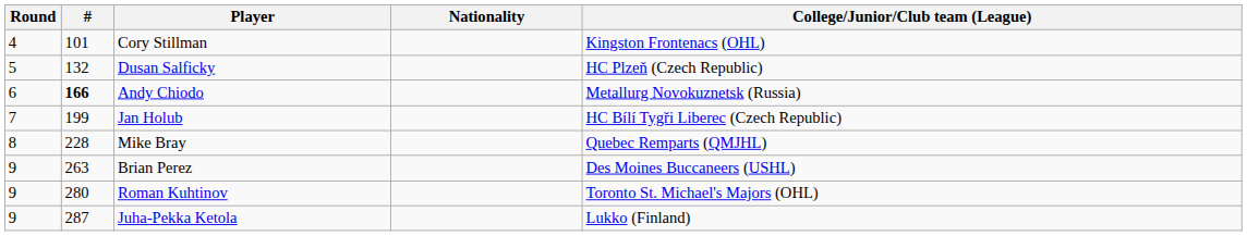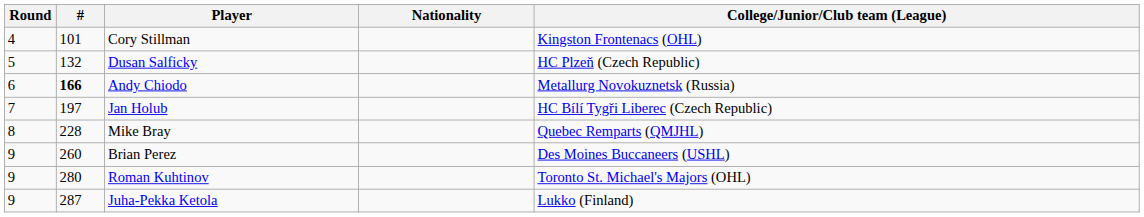 <table class="wikitable">
 <tr align="center">
 <th bgcolor="#DDDDFF" width="4.0%">Round</th>
 <th bgcolor="#DDDDFF" width="4.0%">#</th>
 <th bgcolor="#DDDDFF" width="21.0%">Player</th>
 <th bgcolor="#DDDDFF" width="14.5%">Nationality</th>
 <th bgcolor="#DDDDFF" width="50.0%">College/Junior/Club team (League)</th>
 </tr>
 <tr>
 <td>4</td>
 <td>101</td>
 <td>Cory Stillman</td>
 <td></td>
 <td><a href='#'>Kingston Frontenacs</a> (<a href='#'>OHL</a>)</td>
 </tr>
 <tr>
 <td>5</td>
 <td>132</td>
 <td><a href='#'>Dusan Salficky</a></td>
 <td></td>
 <td><a href='#'>HC Plzeň</a> (Czech Republic)</td>
 </tr>
 <tr>
 <td>6</td>
 <td><strong>166</strong></td>
 <td><a href='#'>Andy Chiodo</a></td>
 <td></td>
 <td><a href='#'>Metallurg Novokuznetsk</a> (Russia)</td>
 </tr>
 <tr>
 <td>7</td>
-<td>199</td>
+<td>197</td>
 <td><a href='#'>Jan Holub</a></td>
 <td></td>
 <td><a href='#'>HC Bílí Tygři Liberec</a> (Czech Republic)</td>
 </tr>
 <tr>
 <td>8</td>
 <td>228</td>
 <td>Mike Bray</td>
 <td></td>
 <td><a href='#'>Quebec Remparts</a> (<a href='#'>QMJHL</a>)</td>
 </tr>
 <tr>
 <td>9</td>
-<td>263</td>
+<td>260</td>
 <td>Brian Perez</td>
 <td></td>
 <td><a href='#'>Des Moines Buccaneers</a> (<a href='#'>USHL</a>)</td>
 </tr>
 <tr>
 <td>9</td>
 <td>280</td>
 <td><a href='#'>Roman Kuhtinov</a></td>
 <td></td>
 <td><a href='#'>Toronto St. Michael's Majors</a> (OHL)</td>
 </tr>
 <tr>
 <td>9</td>
 <td>287</td>
 <td><a href='#'>Juha-Pekka Ketola</a></td>
 <td></td>
 <td><a href='#'>Lukko</a> (Finland)</td>
 </tr>
 </table>
